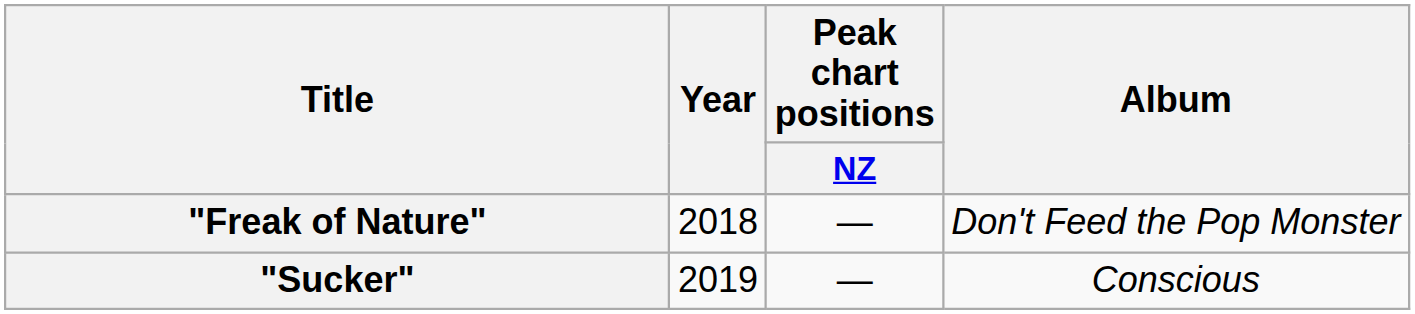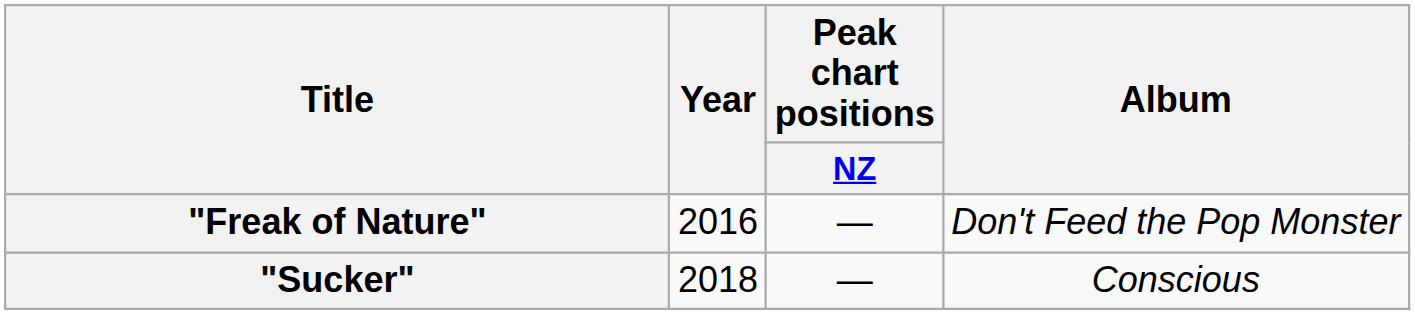 <table class="wikitable plainrowheaders" style="text-align:center;">
 <tr>
 <th rowspan="2" style="width:18em;">Title</th>
 <th rowspan="2">Year</th>
 <th colspan="1">Peak chart positions</th>
 <th rowspan="2">Album</th>
 </tr>
 <tr>
 <th scope="col" style="width:3em;font-size:90%;"><a href='#'>NZ</a><br></th>
 </tr>
 <tr>
 <th scope="row">"Freak of Nature" <br></th>
-<td>2018</td>
+<td>2016</td>
 <td>—</td>
 <td><em>Don't Feed the Pop Monster</em></td>
 </tr>
 <tr>
 <th scope="row">"Sucker"</th>
-<td>2019</td>
+<td>2018</td>
 <td>—</td>
 <td><em>Conscious</em></td>
 </tr>
 </table>
